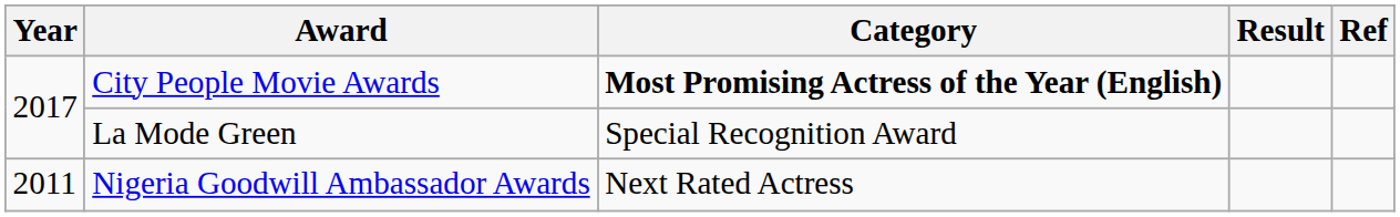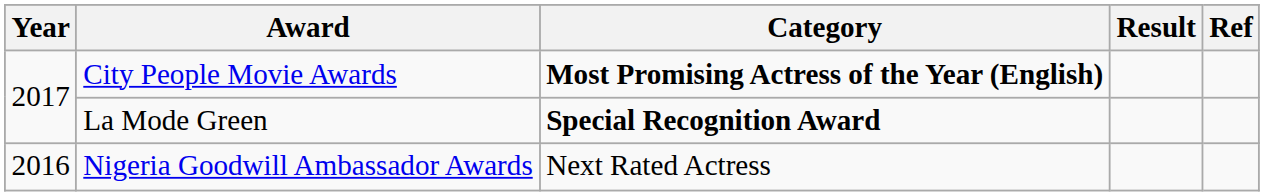 <table class="wikitable sortable">
 <tr>
 <th>Year</th>
 <th>Award</th>
 <th>Category</th>
 <th>Result</th>
 <th>Ref</th>
 </tr>
 <tr>
 <td rowspan = "2">2017</td>
 <td><a href='#'>City People Movie Awards</a></td>
 <td><strong>Most Promising Actress of the Year (English)</strong></td>
 <td></td>
 <td></td>
 </tr>
 <tr>
 <td>La Mode Green</td>
-<td>Special Recognition Award</td>
+<td><strong>Special Recognition Award</strong></td>
 <td></td>
 <td></td>
 </tr>
 <tr>
-<td>2011</td>
+<td>2016</td>
 <td><a href='#'>Nigeria Goodwill Ambassador Awards</a></td>
 <td>Next Rated Actress</td>
 <td></td>
 <td></td>
 </tr>
 </table>
